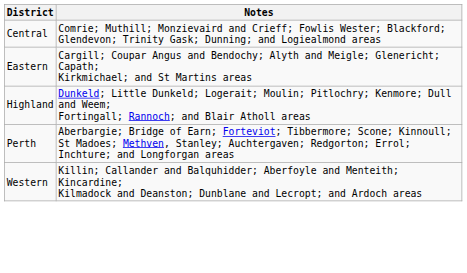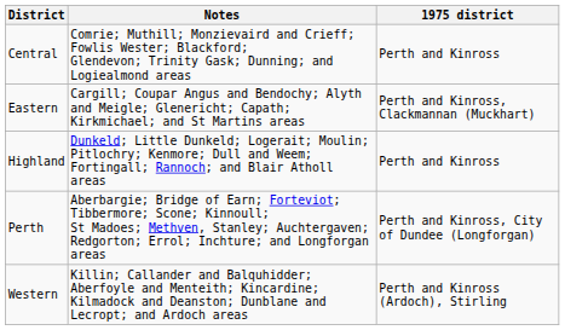 <table class="wikitable">
 <tr>
 <th>District</th>
 <th>Notes</th>
+<th>1975 district</th>
 </tr>
 <tr>
 <td>Central</td>
 <td>Comrie; Muthill; Monzievaird and Crieff; Fowlis Wester; Blackford; <br>Glendevon; Trinity Gask; Dunning; and Logiealmond areas</td>
+<td>Perth and Kinross</td>
 </tr>
 <tr>
 <td>Eastern</td>
 <td>Cargill; Coupar Angus and Bendochy;  Alyth and Meigle; Glenericht; Capath; <br>Kirkmichael; and St Martins areas</td>
+<td>Perth and Kinross, Clackmannan (Muckhart)</td>
 </tr>
 <tr>
 <td>Highland</td>
 <td><a href='#'>Dunkeld</a>; Little Dunkeld; Logerait; Moulin; Pitlochry; Kenmore; Dull and Weem;<br> Fortingall; <a href='#'>Rannoch</a>; and Blair Atholl areas</td>
+<td>Perth and Kinross</td>
 </tr>
 <tr>
 <td>Perth</td>
 <td>Aberbargie; Bridge of Earn; <a href='#'>Forteviot</a>; Tibbermore; Scone; Kinnoull;<br> St Madoes; <a href='#'>Methven</a>, Stanley; Auchtergaven; Redgorton; Errol; Inchture; and Longforgan areas</td>
+<td>Perth and Kinross, City of Dundee (Longforgan)</td>
 </tr>
 <tr>
 <td>Western</td>
 <td>Killin; Callander and Balquhidder; Aberfoyle and Menteith; Kincardine; <br>Kilmadock and Deanston; Dunblane and Lecropt; and Ardoch areas</td>
+<td>Perth and Kinross (Ardoch), Stirling</td>
 </tr>
 </table>
